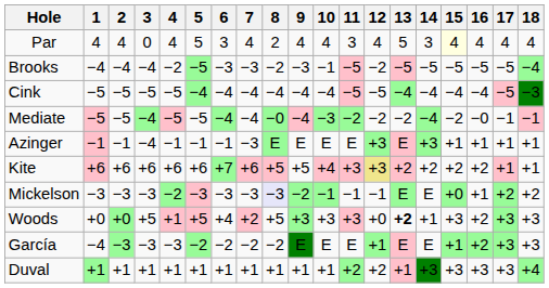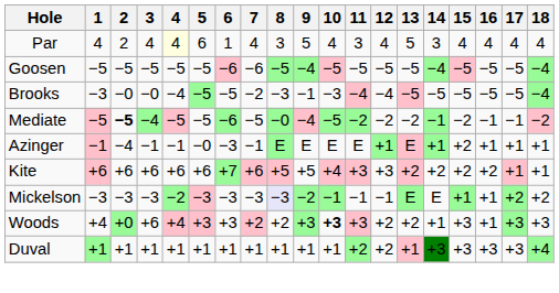 <table class="wikitable" style="text-align:center">
 <tr>
 <th>Hole</th>
 <th> 1 </th>
 <th> 2 </th>
 <th> 3 </th>
 <th> 4 </th>
 <th> 5 </th>
 <th> 6 </th>
 <th> 7 </th>
 <th> 8 </th>
 <th> 9 </th>
 <th>10</th>
 <th>11</th>
 <th>12</th>
 <th>13</th>
 <th>14</th>
 <th>15</th>
 <th>16</th>
 <th>17</th>
 <th>18</th>
 </tr>
 <tr>
 <td>Par</td>
 <td>4</td>
-<td>4</td>
-<td>0</td>
-<td>4</td>
-<td>5</td>
-<td>3</td>
-<td>4</td>
 <td>2</td>
 <td>4</td>
+<td style="background: lightyellow;">4</td>
+<td>6</td>
+<td>1</td>
+<td>4</td>
+<td>3</td>
+<td>5</td>
 <td>4</td>
 <td>3</td>
 <td>4</td>
 <td>5</td>
 <td>3</td>
-<td style="background: lightyellow;">4</td>
+<td>4</td>
 <td>4</td>
 <td>4</td>
 <td>4</td>
 </tr>
 <tr>
+<td align=left> Goosen</td>
+<td>−5</td>
+<td>−5</td>
+<td>−5</td>
+<td>−5</td>
+<td>−5</td>
+<td style="background: Pink;">−6</td>
+<td>−6</td>
+<td style="background: PaleGreen;">−5</td>
+<td style="background: PaleGreen;">−4</td>
+<td style="background: Pink;">−5</td>
+<td>−5</td>
+<td>−5</td>
+<td>−5</td>
+<td style="background: PaleGreen;">−4</td>
+<td style="background: Pink;">−5</td>
+<td>−5</td>
+<td>−5</td>
+<td style="background: PaleGreen;">−4</td>
+</tr>
+<tr>
 <td align=left> Brooks</td>
+<td>−3</td>
+<td>−0</td>
+<td>−0</td>
 <td>−4</td>
-<td>−4</td>
-<td>−4</td>
-<td>−2</td>
 <td style="background: PaleGreen;">−5</td>
-<td>−3</td>
-<td>−3</td>
+<td>−5</td>
 <td>−2</td>
 <td>−3</td>
 <td>−1</td>
-<td style="background: Pink;">−5</td>
-<td>−2</td>
+<td>−3</td>
+<td style="background: Pink;">−4</td>
+<td>−4</td>
 <td style="background: Pink;">−5</td>
 <td>−5</td>
 <td>−5</td>
 <td>−5</td>
 <td>−5</td>
 <td style="background: PaleGreen;">−4</td>
 </tr>
 <tr>
-<td align=left> Cink</td>
-<td>−5</td>
-<td>−5</td>
-<td>−5</td>
-<td>−5</td>
-<td style="background: PaleGreen;">−4</td>
-<td>−4</td>
-<td>−4</td>
-<td>−4</td>
-<td>−4</td>
-<td>−4</td>
-<td style="background: Pink;">−5</td>
-<td>−5</td>
-<td style="background: PaleGreen;">−4</td>
-<td>−4</td>
-<td>−4</td>
-<td>−4</td>
-<td style="background: Pink;">−5</td>
-<td style="background: Green;">−3</td>
-</tr>
-<tr>
 <td align=left> Mediate</td>
 <td style="background: Pink;">−5</td>
-<td>−5</td>
+<td><strong>−5</strong></td>
 <td style="background: PaleGreen;">−4</td>
 <td style="background: Pink;">−5</td>
 <td>−5</td>
-<td style="background: PaleGreen;">−4</td>
-<td>−4</td>
+<td style="background: PaleGreen;">−6</td>
+<td>−5</td>
 <td style="background: PaleGreen;">−0</td>
 <td style="background: Pink;">−4</td>
-<td style="background: PaleGreen;">−3</td>
+<td style="background: PaleGreen;">−5</td>
 <td style="background: PaleGreen;">−2</td>
 <td>−2</td>
 <td>−2</td>
-<td style="background: PaleGreen;">−4</td>
+<td style="background: PaleGreen;">−1</td>
 <td>−2</td>
-<td>−0</td>
 <td>−1</td>
-<td style="background: Pink;">−1</td>
+<td>−1</td>
+<td style="background: Pink;">−2</td>
 </tr>
 <tr>
 <td align=left> Azinger</td>
 <td style="background: Pink;">−1</td>
-<td>−1</td>
 <td>−4</td>
 <td>−1</td>
 <td>−1</td>
+<td>−0</td>
+<td>−3</td>
 <td>−1</td>
-<td>−3</td>
 <td style="background: PaleGreen;">E</td>
 <td>E</td>
 <td>E</td>
 <td>E</td>
-<td style="background: PaleGreen;">+3</td>
+<td style="background: PaleGreen;">+1</td>
 <td style="background: Pink;">E</td>
-<td style="background: PaleGreen;">+3</td>
-<td>+1</td>
+<td style="background: PaleGreen;">+1</td>
+<td>+2</td>
 <td>+1</td>
 <td>+1</td>
 <td>+1</td>
 </tr>
 <tr>
 <td align=left> Kite</td>
 <td style="background: Pink;">+6</td>
 <td>+6</td>
 <td>+6</td>
 <td>+6</td>
 <td>+6</td>
 <td style="background: PaleGreen;">+7</td>
 <td style="background: Pink;">+6</td>
 <td style="background: Pink;">+5</td>
 <td>+5</td>
 <td style="background: Pink;">+4</td>
 <td style="background: Pink;">+3</td>
-<td style="background: khaki;">+3</td>
+<td>+3</td>
 <td style="background: Pink;">+2</td>
 <td>+2</td>
 <td>+2</td>
 <td>+2</td>
 <td style="background: Pink;">+1</td>
 <td>+1</td>
 </tr>
 <tr>
 <td align=left> Mickelson</td>
 <td>−3</td>
 <td>−3</td>
 <td>−3</td>
 <td style="background: PaleGreen;">−2</td>
 <td style="background: Pink;">−3</td>
 <td>−3</td>
 <td>−3</td>
 <td style="background: lavender;">−3</td>
 <td style="background: PaleGreen;">−2</td>
 <td style="background: PaleGreen;">−1</td>
 <td>−1</td>
 <td>−1</td>
 <td style="background: PaleGreen;">E</td>
 <td>E</td>
-<td style="background: PaleGreen;">+0</td>
+<td style="background: PaleGreen;">+1</td>
 <td>+1</td>
 <td style="background: PaleGreen;">+2</td>
 <td>+2</td>
 </tr>
 <tr>
 <td align=left> Woods</td>
-<td>+0</td>
+<td>+4</td>
 <td style="background: PaleGreen;">+0</td>
-<td>+5</td>
-<td style="background: Pink;">+1</td>
-<td style="background: Pink;">+5</td>
-<td>+4</td>
+<td>+6</td>
+<td style="background: Pink;">+4</td>
+<td style="background: Pink;">+3</td>
+<td>+3</td>
 <td style="background: Pink;">+2</td>
-<td>+5</td>
+<td>+2</td>
 <td style="background: PaleGreen;">+3</td>
-<td>+3</td>
+<td><strong>+3</strong></td>
 <td style="background: Pink;">+3</td>
-<td>+0</td>
-<td><strong>+2</strong></td>
+<td>+2</td>
+<td>+2</td>
 <td>+1</td>
 <td>+3</td>
-<td>+2</td>
-<td style="background: PaleGreen;">+3</td>
-<td>+3</td>
-</tr>
-<tr>
-<td align=left> García</td>
-<td>−4</td>
-<td style="background: PaleGreen;">−3</td>
-<td>−3</td>
-<td>−3</td>
-<td style="background: PaleGreen;">−2</td>
-<td>−2</td>
-<td>−2</td>
-<td>−2</td>
-<td style="background: Green;">E</td>
-<td>E</td>
-<td>E</td>
-<td style="background: PaleGreen;">+1</td>
-<td style="background: Pink;">E</td>
-<td>E</td>
-<td style="background: PaleGreen;">+1</td>
-<td style="background: PaleGreen;">+2</td>
+<td>+1</td>
 <td style="background: PaleGreen;">+3</td>
 <td>+3</td>
 </tr>
 <tr>
 <td align=left> Duval</td>
 <td style="background: PaleGreen;">+1</td>
 <td>+1</td>
 <td>+1</td>
 <td>+1</td>
 <td>+1</td>
 <td>+1</td>
 <td>+1</td>
 <td>+1</td>
 <td>+1</td>
 <td>+1</td>
 <td style="background: PaleGreen;">+2</td>
 <td>+2</td>
 <td style="background: Pink;">+1</td>
 <td style="background: Green;">+3</td>
 <td>+3</td>
 <td>+3</td>
 <td>+3</td>
 <td style="background: PaleGreen;">+4</td>
 </tr>
 </table>
